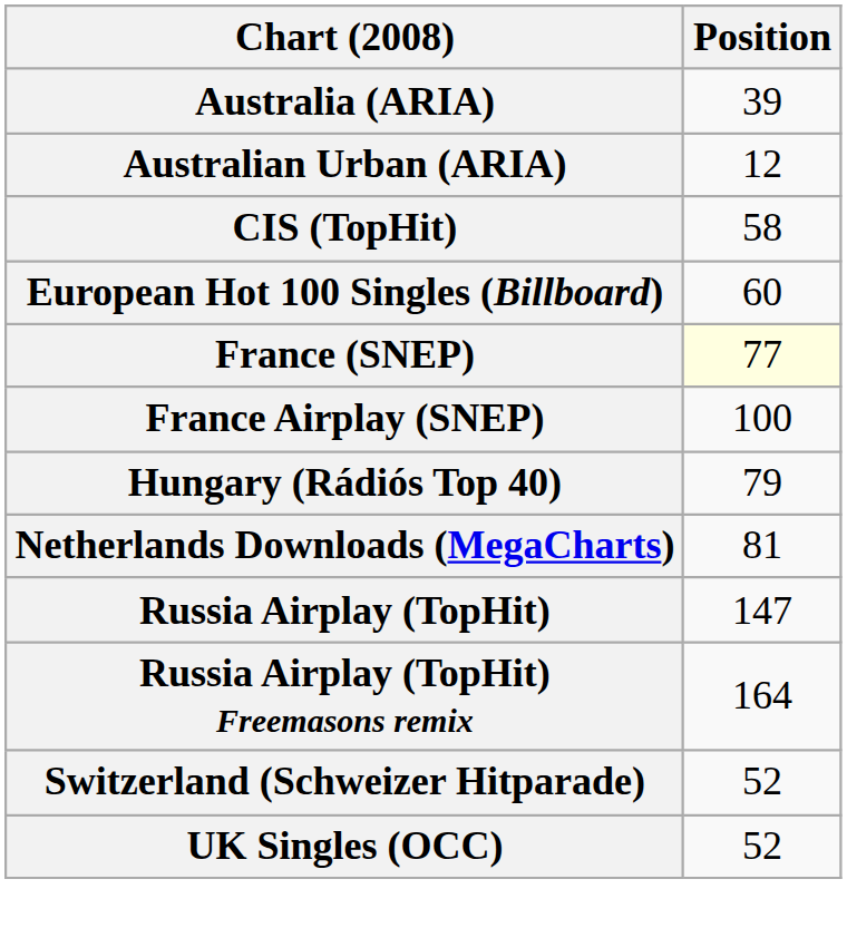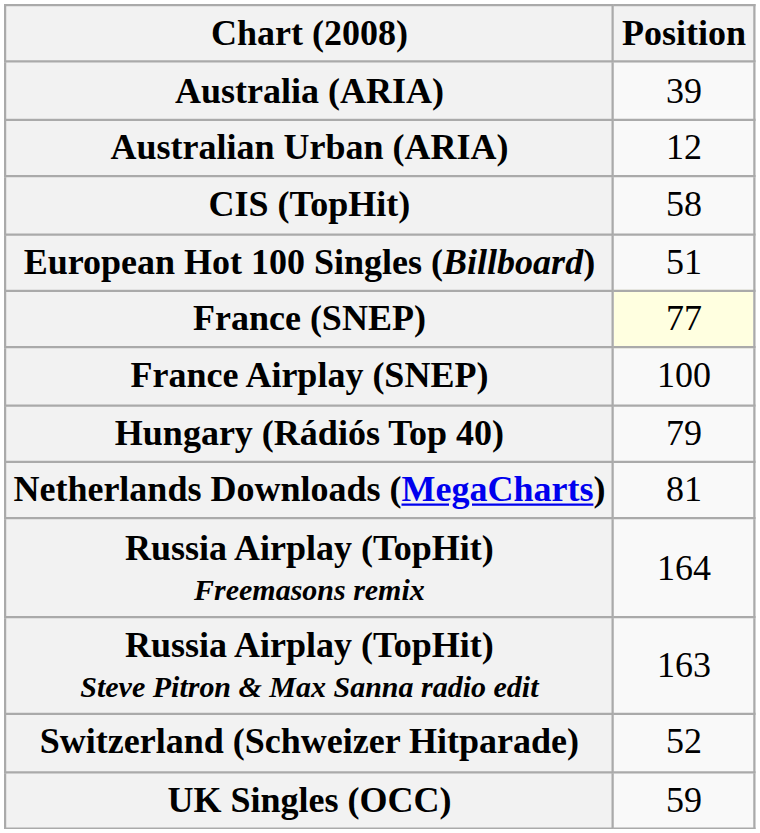 <table class="wikitable plainrowheaders sortable">
 <tr>
 <th scope="col">Chart (2008)</th>
 <th scope="col">Position</th>
 </tr>
 <tr>
 <th scope="row">Australia (ARIA)</th>
 <td style="text-align: center;">39</td>
 </tr>
 <tr>
 <th scope="row">Australian Urban (ARIA)</th>
 <td style="text-align: center;">12</td>
 </tr>
 <tr>
 <th scope="row">CIS (TopHit)</th>
 <td style="text-align:center;">58</td>
 </tr>
 <tr>
 <th scope="row">European Hot 100 Singles (<em>Billboard</em>)</th>
-<td style="text-align:center;">60</td>
+<td style="text-align:center;">51</td>
 </tr>
 <tr>
 <th scope="row">France (SNEP)</th>
 <td style="background: lightyellow; text-align:center;">77</td>
 </tr>
 <tr>
 <th scope="row">France Airplay (SNEP)</th>
 <td style="text-align:center;">100</td>
 </tr>
 <tr>
 <th scope="row">Hungary (Rádiós Top 40)</th>
 <td style="text-align:center;">79</td>
 </tr>
 <tr>
 <th scope="row">Netherlands Downloads (<a href='#'>MegaCharts</a>)</th>
 <td style="text-align: center;">81</td>
 </tr>
 <tr>
-<th scope="row">Russia Airplay (TopHit)</th>
-<td style="text-align:center;">147</td>
+<th scope="row">Russia Airplay (TopHit)<br><small><em>Freemasons remix</em></small></th>
+<td style="text-align:center;">164</td>
 </tr>
 <tr>
-<th scope="row">Russia Airplay (TopHit)<br><small><em>Freemasons remix</em></small></th>
-<td style="text-align:center;">164</td>
+<th scope="row">Russia Airplay (TopHit)<br><small><em>Steve Pitron & Max Sanna radio edit</em></small></th>
+<td style="text-align:center;">163</td>
 </tr>
 <tr>
 <th scope="row">Switzerland (Schweizer Hitparade)</th>
 <td style="text-align: center;">52</td>
 </tr>
 <tr>
 <th scope="row">UK Singles (OCC)</th>
-<td style="text-align: center;">52</td>
+<td style="text-align: center;">59</td>
 </tr>
 </table>
